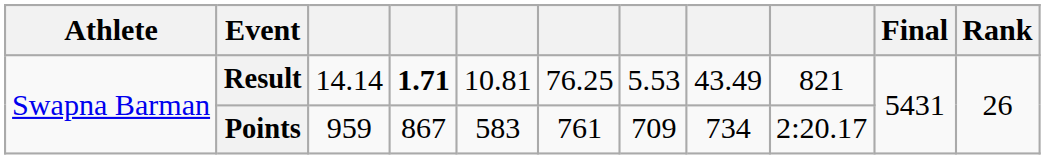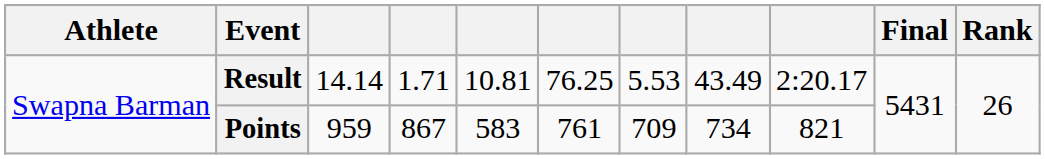 <table class="wikitable" style="font-size:90%">
 <tr>
 <th>Athlete</th>
 <th>Event</th>
 <th></th>
 <th></th>
 <th></th>
 <th></th>
 <th></th>
 <th></th>
 <th></th>
 <th>Final</th>
 <th>Rank</th>
 </tr>
 <tr style=text-align:center>
 <td rowspan=2 style=text-align:left><a href='#'>Swapna Barman</a></td>
 <th style="font-size:95%">Result</th>
 <td>14.14</td>
-<td><strong>1.71</strong></td>
+<td>1.71</td>
 <td>10.81</td>
 <td>76.25</td>
 <td>5.53</td>
 <td>43.49</td>
-<td>821</td>
+<td>2:20.17</td>
 <td rowspan=2>5431</td>
 <td rowspan=2>26</td>
 </tr>
 <tr style=text-align:center>
 <th style="font-size:95%">Points</th>
 <td>959</td>
 <td>867</td>
 <td>583</td>
 <td>761</td>
 <td>709</td>
 <td>734</td>
-<td>2:20.17</td>
+<td>821</td>
 </tr>
 </table>
